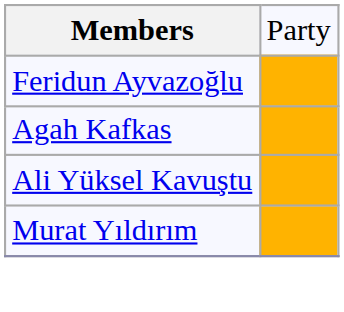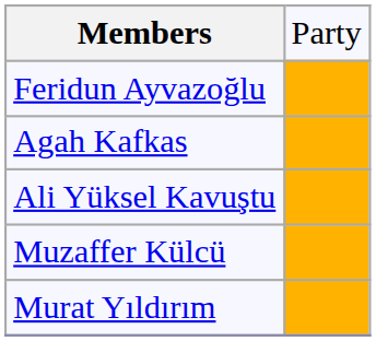 <table class=wikitable style="border:1px solid #8888aa; background-color:#f7f8ff; padding:0px; font-size:90%;">
 <tr>
 <th>Members</th>
 <td>Party</td>
 </tr>
 <tr>
 <td><a href='#'>Feridun Ayvazoğlu</a></td>
 <td style="background: #ffb300"></td>
 </tr>
 <tr>
 <td><a href='#'>Agah Kafkas</a></td>
 <td style="background: #ffb300"></td>
 </tr>
 <tr>
 <td><a href='#'>Ali Yüksel Kavuştu</a></td>
 <td style="background: #ffb300"></td>
 </tr>
 <tr>
+<td><a href='#'>Muzaffer Külcü</a></td>
+<td style="background: #ffb300"></td>
+</tr>
+<tr>
 <td><a href='#'>Murat Yıldırım</a></td>
 <td style="background: #ffb300"></td>
 </tr>
 <tr>
 </tr>
 </table>
